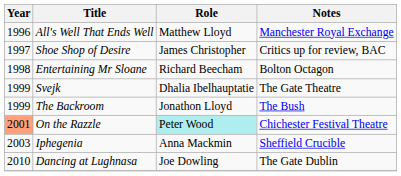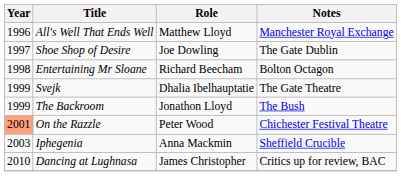 <table class="wikitable sortable">
 <tr>
 <th>Year</th>
 <th>Title</th>
 <th>Role</th>
 <th class="unsortable">Notes</th>
 </tr>
 <tr>
 <td>1996</td>
 <td><em>All's Well That Ends Well</em></td>
 <td>Matthew Lloyd</td>
 <td><a href='#'>Manchester Royal Exchange</a></td>
 </tr>
 <tr>
 <td>1997</td>
 <td><em>Shoe Shop of Desire</em></td>
-<td>James Christopher</td>
-<td>Critics up for review, BAC</td>
+<td>Joe Dowling</td>
+<td>The Gate Dublin</td>
 </tr>
 <tr>
 <td>1998</td>
 <td><em>Entertaining Mr Sloane</em></td>
 <td>Richard Beecham</td>
 <td>Bolton Octagon</td>
 </tr>
 <tr>
 <td>1999</td>
 <td><em>Svejk</em></td>
 <td>Dhalia Ibelhauptatie</td>
 <td>The Gate Theatre</td>
 </tr>
 <tr>
 <td>1999</td>
 <td><em>The Backroom</em></td>
 <td>Jonathon Lloyd</td>
 <td><a href='#'>The Bush</a></td>
 </tr>
 <tr>
 <td style="background: lightsalmon;">2001</td>
 <td><em>On the Razzle</em></td>
-<td style="background: paleturquoise;">Peter Wood</td>
+<td>Peter Wood</td>
 <td><a href='#'>Chichester Festival Theatre</a></td>
 </tr>
 <tr>
 <td>2003</td>
 <td><em>Iphegenia</em></td>
 <td>Anna Mackmin</td>
 <td><a href='#'>Sheffield Crucible</a></td>
 </tr>
 <tr>
 <td>2010</td>
 <td><em>Dancing at Lughnasa</em></td>
-<td>Joe Dowling</td>
-<td>The Gate Dublin</td>
+<td>James Christopher</td>
+<td>Critics up for review, BAC</td>
 </tr>
 <tr>
 </tr>
 </table>
